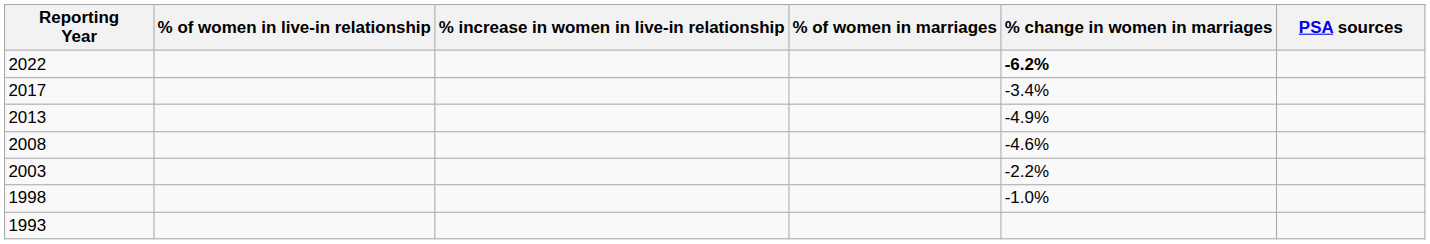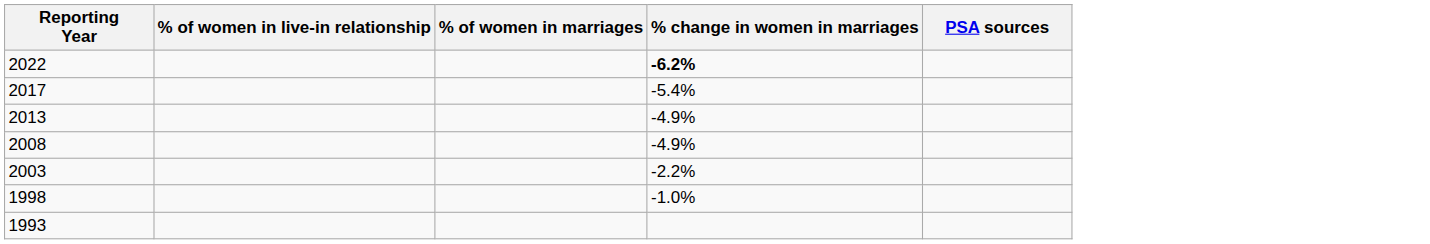 <table class="wikitable sortable static-row-numbers col2right col3right col4right col5right mw-datatable">
 <tr>
 <th style="width:100pt;">Reporting <br>Year</th>
 <th data-sort-type="number">% of women in live-in relationship</th>
-<th>% increase in women in live-in relationship</th>
 <th>% of women in marriages</th>
 <th>% change in women in marriages</th>
 <th style="width:100pt;"><a href='#'>PSA</a> sources</th>
 </tr>
 <tr>
 <td>2022</td>
-<td></td>
 <td></td>
 <td></td>
 <td><strong>-6.2%</strong></td>
 <td></td>
 </tr>
 <tr>
 <td>2017</td>
 <td></td>
 <td></td>
-<td></td>
-<td>-3.4%</td>
+<td>-5.4%</td>
 <td></td>
 </tr>
 <tr>
 <td>2013</td>
-<td></td>
 <td></td>
 <td></td>
 <td>-4.9%</td>
 <td></td>
 </tr>
 <tr>
 <td>2008</td>
 <td></td>
 <td></td>
-<td></td>
-<td>-4.6%</td>
+<td>-4.9%</td>
 <td></td>
 </tr>
 <tr>
 <td>2003</td>
-<td></td>
 <td></td>
 <td></td>
 <td>-2.2%</td>
 <td></td>
 </tr>
 <tr>
 <td>1998</td>
-<td></td>
 <td></td>
 <td></td>
 <td>-1.0%</td>
 <td></td>
 </tr>
 <tr>
 <td>1993</td>
 <td></td>
 <td></td>
 <td></td>
 <td></td>
-<td></td>
 </tr>
 </table>
